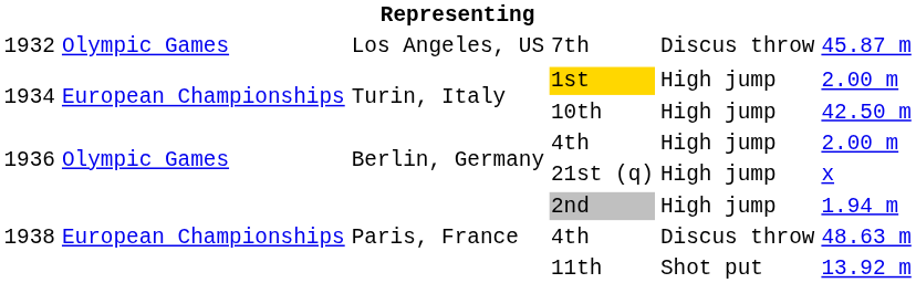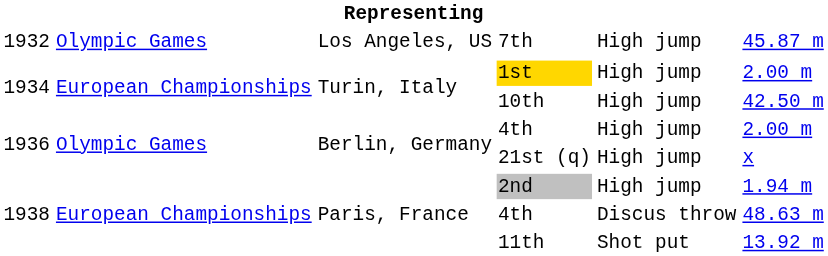 <table>
 <tr>
 <th colspan=6>Representing </th>
 </tr>
 <tr>
 <td>1932</td>
 <td><a href='#'>Olympic Games</a></td>
 <td>Los Angeles, US</td>
 <td>7th</td>
-<td>Discus throw</td>
+<td>High jump</td>
 <td><a href='#'>45.87 m</a></td>
 </tr>
 <tr>
 </tr>
 <tr>
 <td rowspan=2>1934</td>
 <td rowspan=2><a href='#'>European Championships</a></td>
 <td rowspan=2>Turin, Italy</td>
 <td bgcolor="gold">1st</td>
 <td>High jump</td>
 <td><a href='#'>2.00 m</a></td>
 </tr>
 <tr>
 <td>10th</td>
 <td>High jump</td>
 <td><a href='#'>42.50 m</a></td>
 </tr>
 <tr>
 <td rowspan=2>1936</td>
 <td rowspan=2><a href='#'>Olympic Games</a></td>
 <td rowspan=2>Berlin, Germany</td>
 <td>4th</td>
 <td>High jump</td>
 <td><a href='#'>2.00 m</a></td>
 </tr>
 <tr>
 <td>21st (q)</td>
 <td>High jump</td>
 <td><a href='#'>x</a></td>
 </tr>
 <tr>
 <td rowspan=3>1938</td>
 <td rowspan=3><a href='#'>European Championships</a></td>
 <td rowspan=3>Paris, France</td>
 <td bgcolor="silver">2nd</td>
 <td>High jump</td>
 <td><a href='#'>1.94 m</a></td>
 </tr>
 <tr>
 <td>4th</td>
 <td>Discus throw</td>
 <td><a href='#'>48.63 m</a></td>
 </tr>
 <tr>
 <td>11th</td>
 <td>Shot put</td>
 <td><a href='#'>13.92 m</a></td>
 </tr>
 <tr>
 </tr>
 </table>
